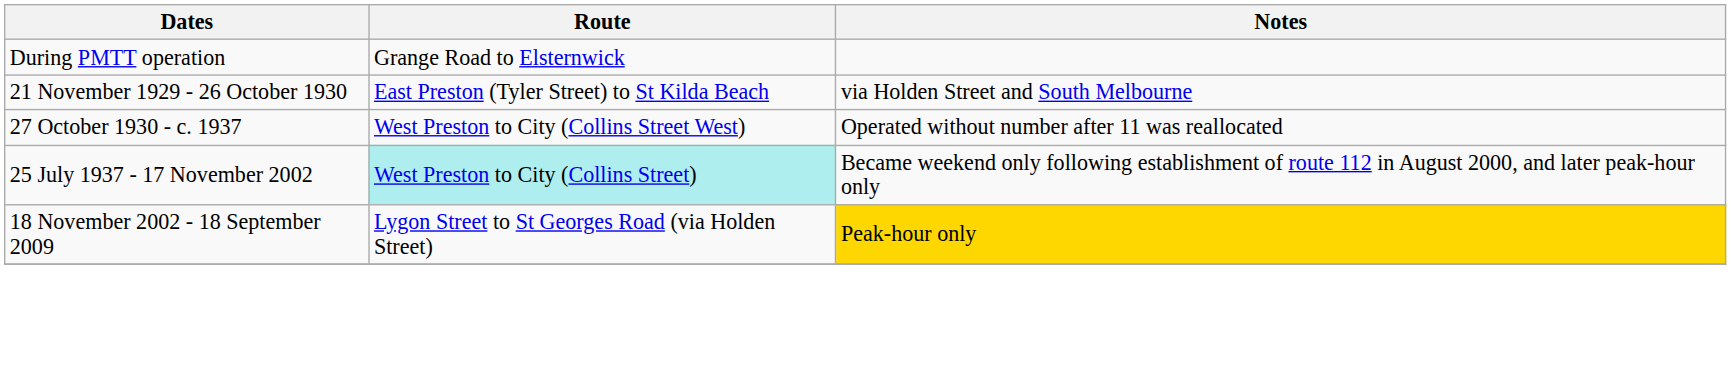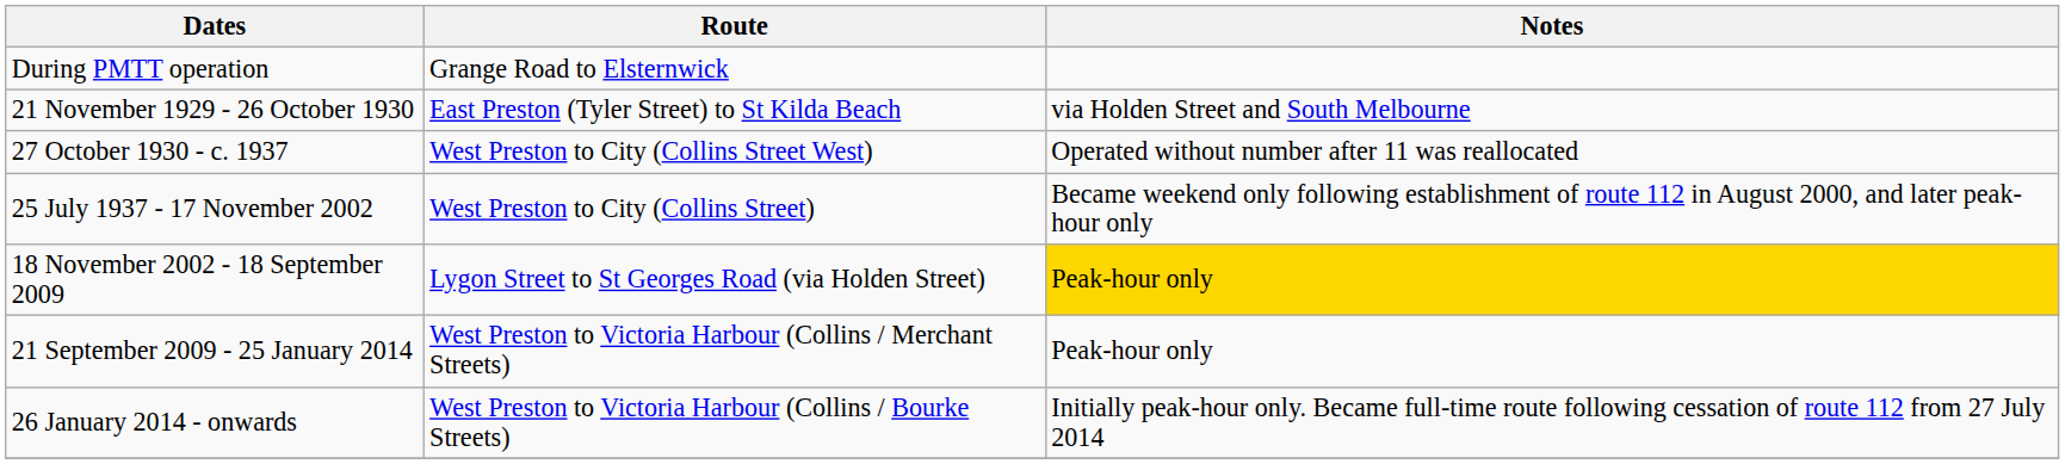 <table class="wikitable sortable">
 <tr>
 <th>Dates</th>
 <th>Route</th>
 <th>Notes</th>
 </tr>
 <tr>
 <td>During <a href='#'>PMTT</a> operation</td>
 <td>Grange Road to <a href='#'>Elsternwick</a></td>
 <td></td>
 </tr>
 <tr>
 <td>21 November 1929 - 26 October 1930</td>
 <td><a href='#'>East Preston</a> (Tyler Street) to <a href='#'>St Kilda Beach</a></td>
 <td>via Holden Street and <a href='#'>South Melbourne</a></td>
 </tr>
 <tr>
 <td>27 October 1930 - c. 1937</td>
 <td><a href='#'>West Preston</a> to City (<a href='#'>Collins Street West</a>)</td>
 <td>Operated without number after 11 was reallocated</td>
 </tr>
 <tr>
 <td>25 July 1937 - 17 November 2002</td>
-<td style="background: paleturquoise;"><a href='#'>West Preston</a> to City (<a href='#'>Collins Street</a>)</td>
+<td><a href='#'>West Preston</a> to City (<a href='#'>Collins Street</a>)</td>
 <td>Became weekend only following establishment of <a href='#'>route 112</a> in August 2000, and later peak-hour only</td>
 </tr>
 <tr>
 <td>18 November 2002 - 18 September 2009</td>
 <td><a href='#'>Lygon Street</a> to <a href='#'>St Georges Road</a> (via Holden Street)</td>
 <td style="background: gold;">Peak-hour only</td>
 </tr>
 <tr>
+<td>21 September 2009 - 25 January 2014</td>
+<td><a href='#'>West Preston</a> to <a href='#'>Victoria Harbour</a> (Collins / Merchant Streets)</td>
+<td>Peak-hour only</td>
+</tr>
+<tr>
+<td>26 January 2014 - onwards</td>
+<td><a href='#'>West Preston</a> to <a href='#'>Victoria Harbour</a> (Collins / <a href='#'>Bourke</a> Streets)</td>
+<td>Initially peak-hour only. Became full-time route following cessation of <a href='#'>route 112</a> from 27 July 2014</td>
+</tr>
+<tr>
 </tr>
 </table>
